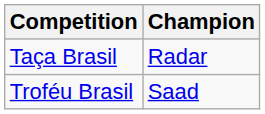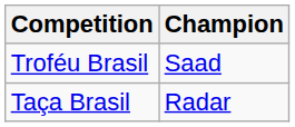 <table class="wikitable">
 <tr>
 <th>Competition</th>
 <th>Champion</th>
 </tr>
 <tr>
+<td><a href='#'>Troféu Brasil</a></td>
+<td><a href='#'>Saad</a></td>
+</tr>
+<tr>
 <td><a href='#'>Taça Brasil</a></td>
 <td><a href='#'>Radar</a></td>
 </tr>
-<tr>
-<td><a href='#'>Troféu Brasil</a></td>
-<td><a href='#'>Saad</a></td>
-</tr>
 </table>
